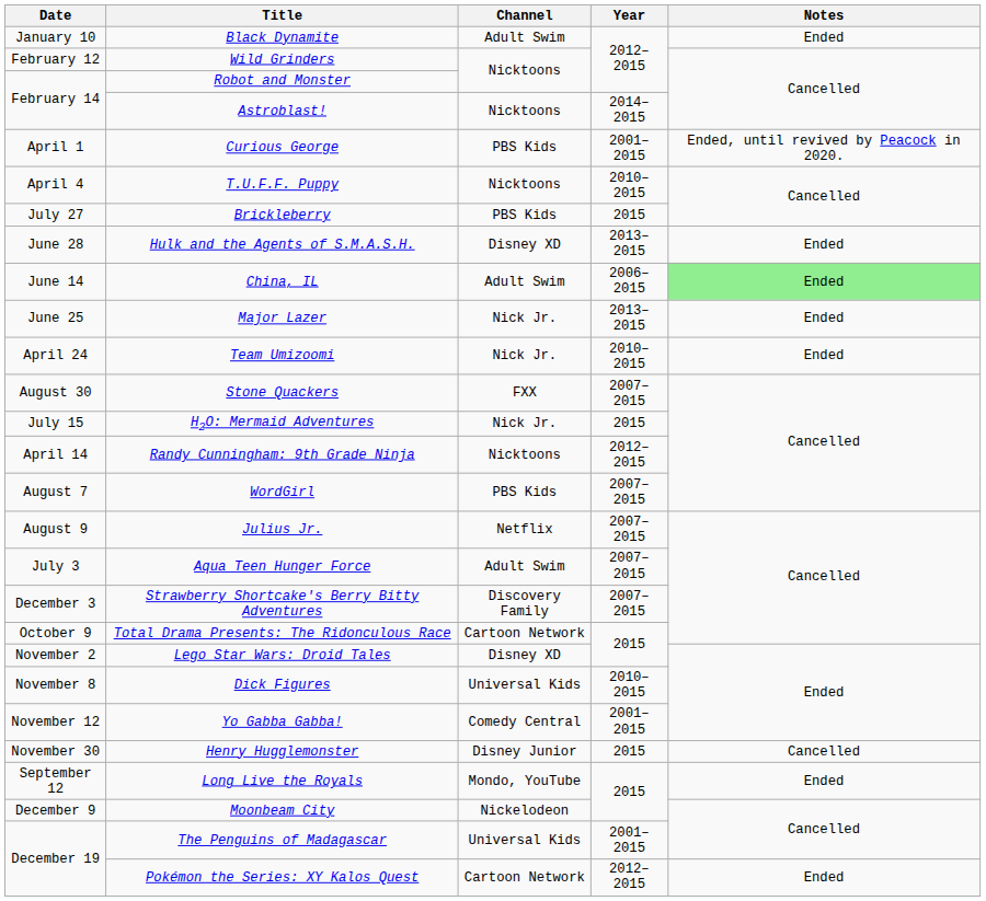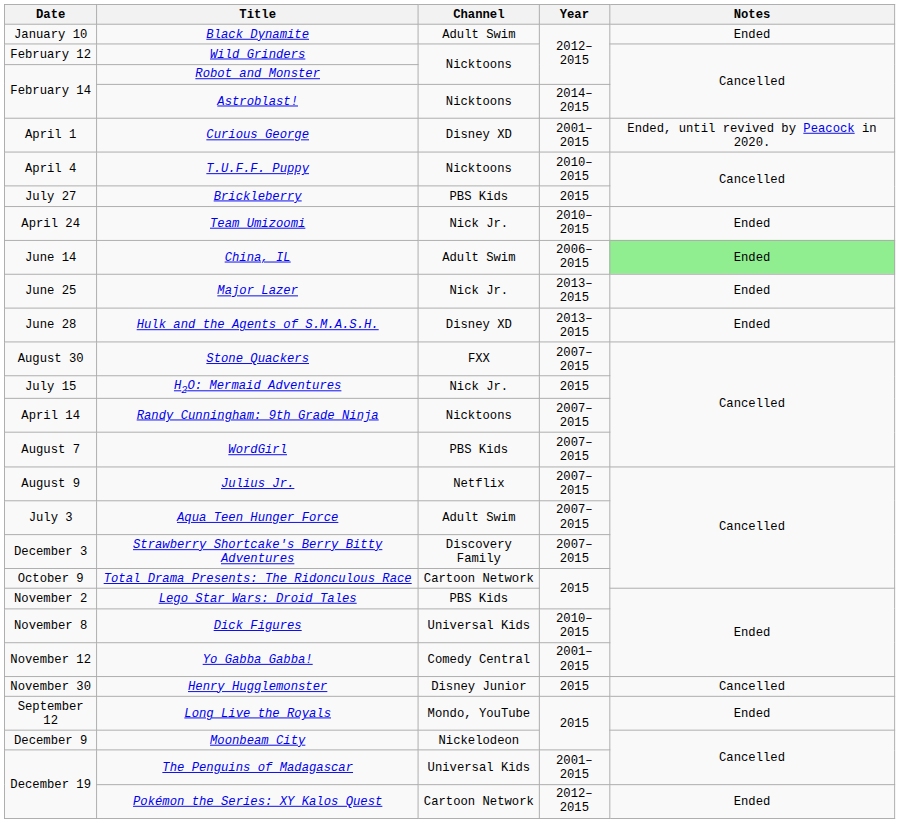 <table class="wikitable sortable" style="text-align: center" width="75%">
 <tr>
 <th scope="col">Date</th>
 <th scope="col">Title</th>
 <th scope="col">Channel</th>
 <th scope="col">Year</th>
 <th scope="col">Notes</th>
 </tr>
 <tr>
 <td>January 10</td>
 <td><em><a href='#'>Black Dynamite</a></em></td>
 <td>Adult Swim</td>
 <td rowspan=3>2012–2015</td>
 <td>Ended</td>
 </tr>
 <tr>
 <td>February 12</td>
 <td><em><a href='#'>Wild Grinders</a></em></td>
 <td rowspan=2>Nicktoons</td>
 <td rowspan=3>Cancelled</td>
 </tr>
 <tr>
 <td rowspan=2>February 14</td>
 <td><em><a href='#'>Robot and Monster</a></em></td>
 </tr>
 <tr>
 <td><em><a href='#'>Astroblast!</a></em></td>
 <td>Nicktoons</td>
 <td>2014–2015</td>
 </tr>
 <tr>
 <td>April 1</td>
 <td><em><a href='#'>Curious George</a></em></td>
-<td>PBS Kids</td>
+<td>Disney XD</td>
 <td>2001–2015</td>
 <td>Ended, until revived by <a href='#'>Peacock</a> in 2020.</td>
 </tr>
 <tr>
 <td>April 4</td>
 <td><em><a href='#'>T.U.F.F. Puppy</a></em></td>
 <td>Nicktoons</td>
 <td>2010–2015</td>
 <td rowspan=2>Cancelled</td>
 </tr>
 <tr>
 <td>July 27</td>
 <td><em><a href='#'>Brickleberry</a></em></td>
 <td>PBS Kids</td>
 <td>2015</td>
 </tr>
 <tr>
-<td>June 28</td>
-<td><em><a href='#'>Hulk and the Agents of S.M.A.S.H.</a></em></td>
-<td>Disney XD</td>
-<td>2013–2015</td>
+<td>April 24</td>
+<td><em><a href='#'>Team Umizoomi</a></em></td>
+<td>Nick Jr.</td>
+<td>2010–2015</td>
 <td>Ended</td>
 </tr>
 <tr>
 <td>June 14</td>
 <td><em><a href='#'>China, IL</a></em></td>
 <td>Adult Swim</td>
 <td>2006–2015</td>
 <td style="background: lightgreen;">Ended</td>
 </tr>
 <tr>
 <td>June 25</td>
 <td><em><a href='#'>Major Lazer</a></em></td>
 <td>Nick Jr.</td>
 <td>2013–2015</td>
 <td>Ended</td>
 </tr>
 <tr>
-<td>April 24</td>
-<td><em><a href='#'>Team Umizoomi</a></em></td>
-<td>Nick Jr.</td>
-<td>2010–2015</td>
+<td>June 28</td>
+<td><em><a href='#'>Hulk and the Agents of S.M.A.S.H.</a></em></td>
+<td>Disney XD</td>
+<td>2013–2015</td>
 <td>Ended</td>
 </tr>
 <tr>
 <td>August 30</td>
 <td><em><a href='#'>Stone Quackers</a></em></td>
 <td>FXX</td>
 <td>2007–2015</td>
 <td rowspan="4">Cancelled</td>
 </tr>
 <tr>
 <td>July 15</td>
 <td><em><a href='#'>H<sub>2</sub>O: Mermaid Adventures</a></em></td>
 <td>Nick Jr.</td>
 <td>2015</td>
 </tr>
 <tr>
 <td>April 14</td>
 <td><em><a href='#'>Randy Cunningham: 9th Grade Ninja</a></em></td>
 <td>Nicktoons</td>
-<td>2012–2015</td>
+<td>2007–2015</td>
 </tr>
 <tr>
 <td>August 7</td>
 <td><em><a href='#'>WordGirl</a></em></td>
 <td>PBS Kids</td>
 <td>2007–2015</td>
 </tr>
 <tr>
 <td>August 9</td>
 <td><em><a href='#'>Julius Jr.</a></em></td>
 <td>Netflix</td>
 <td>2007–2015</td>
 <td rowspan="4">Cancelled</td>
 </tr>
 <tr>
 <td>July 3</td>
 <td><em><a href='#'>Aqua Teen Hunger Force</a></em></td>
 <td>Adult Swim</td>
 <td>2007–2015</td>
 </tr>
 <tr>
 <td>December 3</td>
 <td><em><a href='#'>Strawberry Shortcake's Berry Bitty Adventures</a></em></td>
 <td>Discovery Family</td>
 <td>2007–2015</td>
 </tr>
 <tr>
 <td>October 9</td>
 <td><em><a href='#'>Total Drama Presents: The Ridonculous Race</a></em></td>
 <td>Cartoon Network</td>
 <td rowspan=2>2015</td>
 </tr>
 <tr>
 <td>November 2</td>
 <td><em><a href='#'>Lego Star Wars: Droid Tales</a></em></td>
-<td>Disney XD</td>
+<td>PBS Kids</td>
 <td rowspan=3>Ended</td>
 </tr>
 <tr>
 <td>November 8</td>
 <td><em><a href='#'>Dick Figures</a></em></td>
 <td>Universal Kids</td>
 <td>2010–2015</td>
 </tr>
 <tr>
 <td>November 12</td>
 <td><em><a href='#'>Yo Gabba Gabba!</a></em></td>
 <td>Comedy Central</td>
 <td>2001–2015</td>
 </tr>
 <tr>
 <td>November 30</td>
 <td><em><a href='#'>Henry Hugglemonster</a></em></td>
 <td>Disney Junior</td>
 <td>2015</td>
 <td>Cancelled</td>
 </tr>
 <tr>
 <td>September 12</td>
 <td><em><a href='#'>Long Live the Royals</a></em></td>
 <td>Mondo, YouTube</td>
 <td rowspan=2>2015</td>
 <td>Ended</td>
 </tr>
 <tr>
 <td>December 9</td>
 <td><em><a href='#'>Moonbeam City</a></em></td>
 <td>Nickelodeon</td>
 <td rowspan=2>Cancelled</td>
 </tr>
 <tr>
 <td rowspan="2">December 19</td>
 <td><em><a href='#'>The Penguins of Madagascar</a></em></td>
 <td>Universal Kids</td>
 <td>2001–2015</td>
 </tr>
 <tr>
 <td><em><a href='#'>Pokémon the Series: XY Kalos Quest</a></em></td>
 <td>Cartoon Network</td>
 <td>2012–2015</td>
 <td>Ended</td>
 </tr>
 </table>
